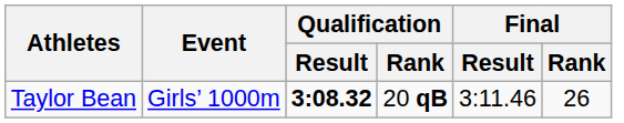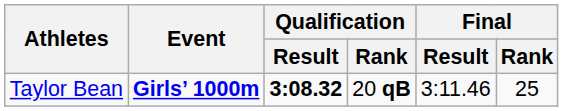 <table class="wikitable" border="1" style="font-size:90%">
 <tr>
 <th rowspan=2>Athletes</th>
 <th rowspan=2>Event</th>
 <th colspan=2>Qualification</th>
 <th colspan=2>Final</th>
 </tr>
 <tr>
 <th>Result</th>
 <th>Rank</th>
 <th>Result</th>
 <th>Rank</th>
 </tr>
 <tr>
 <td><a href='#'>Taylor Bean</a></td>
-<td><a href='#'>Girls’ 1000m</a></td>
+<td><strong><a href='#'>Girls’ 1000m</a></strong></td>
 <td align=center><strong>3:08.32</strong></td>
 <td align=center>20 <strong>qB</strong></td>
 <td align=center>3:11.46</td>
-<td align=center>26</td>
+<td align=center>25</td>
 </tr>
 </table>
